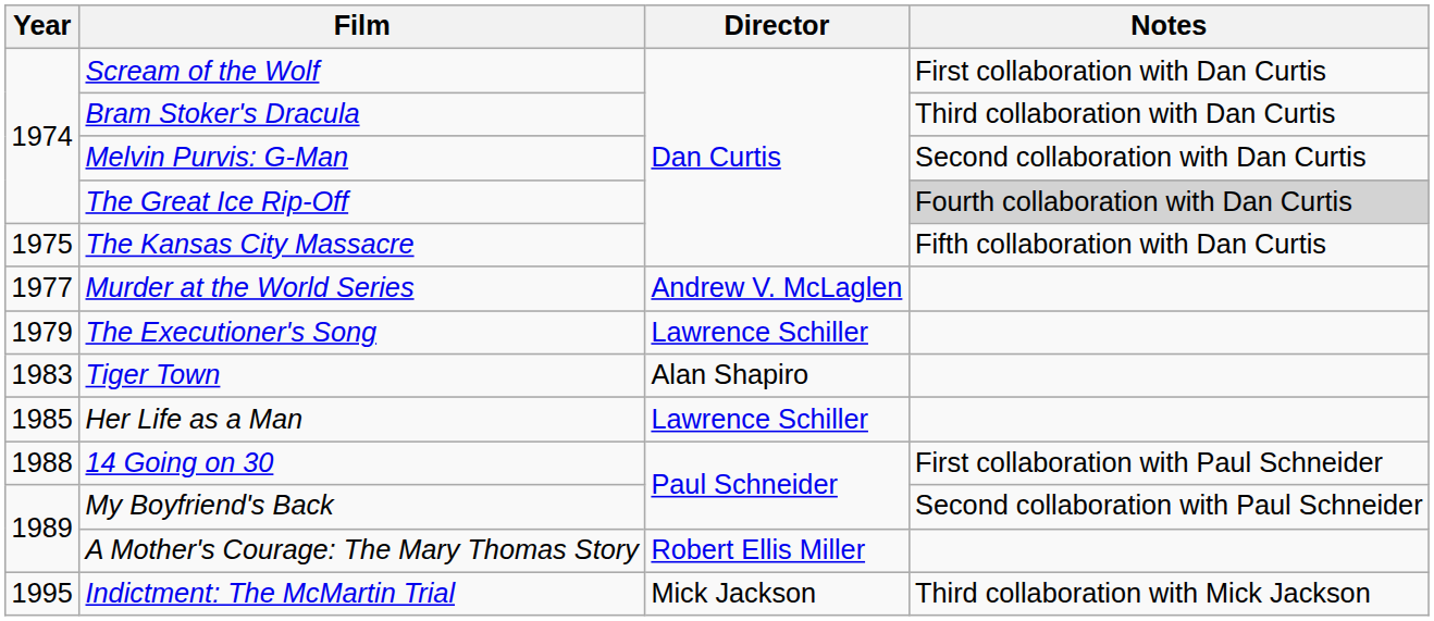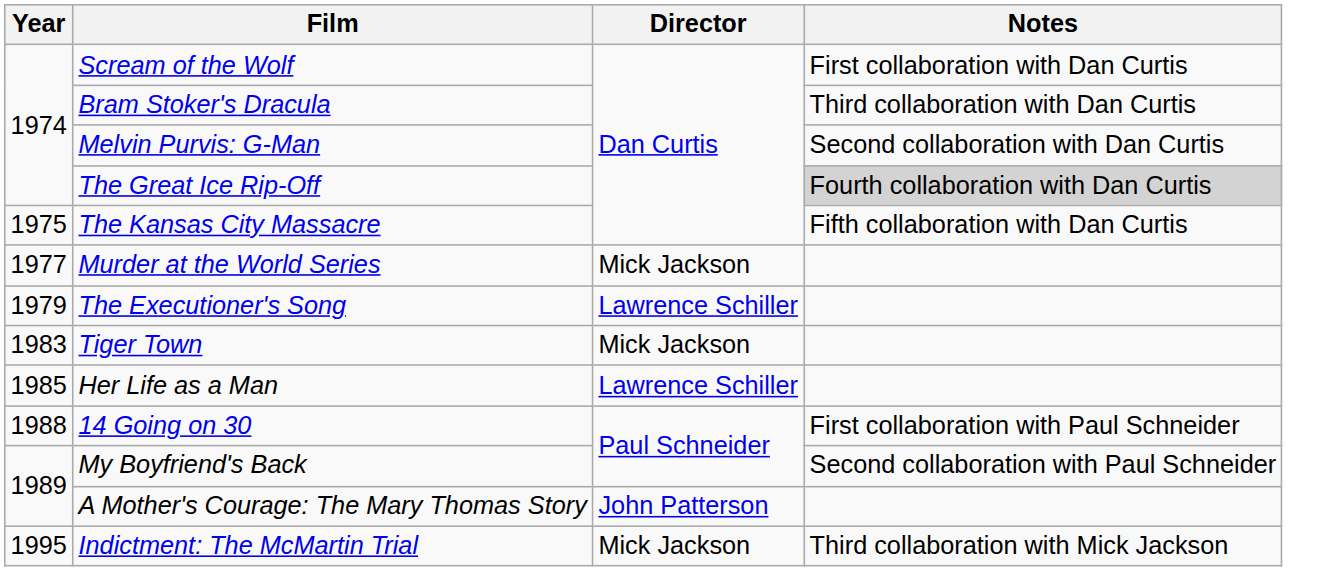 <table class="wikitable">
 <tr>
 <th>Year</th>
 <th>Film</th>
 <th>Director</th>
 <th>Notes</th>
 </tr>
 <tr>
 <td rowspan=4>1974</td>
 <td><em><a href='#'>Scream of the Wolf</a></em></td>
 <td rowspan=5><a href='#'>Dan Curtis</a></td>
 <td>First collaboration with Dan Curtis</td>
 </tr>
 <tr>
 <td><em><a href='#'>Bram Stoker's Dracula</a></em></td>
 <td>Third collaboration with Dan Curtis</td>
 </tr>
 <tr>
 <td><em><a href='#'>Melvin Purvis: G-Man</a></em></td>
 <td>Second collaboration with Dan Curtis</td>
 </tr>
 <tr>
 <td><em><a href='#'>The Great Ice Rip-Off</a></em></td>
 <td style="background: lightgrey;">Fourth collaboration with Dan Curtis</td>
 </tr>
 <tr>
 <td>1975</td>
 <td><em><a href='#'>The Kansas City Massacre</a></em></td>
 <td>Fifth collaboration with Dan Curtis</td>
 </tr>
 <tr>
 <td>1977</td>
 <td><em><a href='#'>Murder at the World Series</a></em></td>
-<td><a href='#'>Andrew V. McLaglen</a></td>
+<td>Mick Jackson</td>
 <td></td>
 </tr>
 <tr>
 <td>1979</td>
 <td><em><a href='#'>The Executioner's Song</a></em></td>
 <td><a href='#'>Lawrence Schiller</a></td>
 <td></td>
 </tr>
 <tr>
 <td>1983</td>
 <td><em><a href='#'>Tiger Town</a></em></td>
-<td>Alan Shapiro</td>
+<td>Mick Jackson</td>
 <td></td>
 </tr>
 <tr>
 <td>1985</td>
 <td><em>Her Life as a Man</em></td>
 <td><a href='#'>Lawrence Schiller</a></td>
 <td></td>
 </tr>
 <tr>
 <td>1988</td>
 <td><em><a href='#'>14 Going on 30</a></em></td>
 <td rowspan=2><a href='#'>Paul Schneider</a></td>
 <td>First collaboration with Paul Schneider</td>
 </tr>
 <tr>
 <td rowspan=2>1989</td>
 <td><em>My Boyfriend's Back</em></td>
 <td>Second collaboration with Paul Schneider</td>
 </tr>
 <tr>
 <td><em>A Mother's Courage: The Mary Thomas Story</em></td>
-<td><a href='#'>Robert Ellis Miller</a></td>
+<td><a href='#'>John Patterson</a></td>
 <td></td>
 </tr>
 <tr>
 <td>1995</td>
 <td><em><a href='#'>Indictment: The McMartin Trial</a></em></td>
 <td>Mick Jackson</td>
 <td>Third collaboration with Mick Jackson</td>
 </tr>
 </table>
